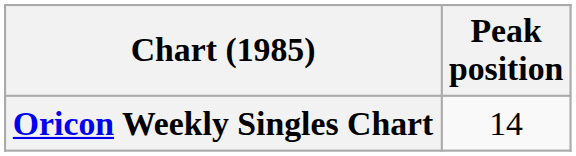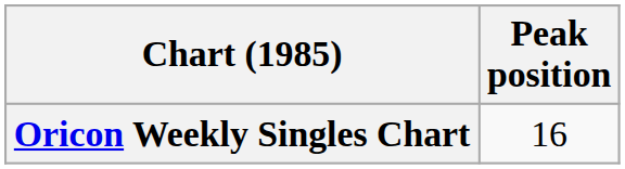 <table class="wikitable plainrowheaders" style="text-align:center;">
 <tr>
 <th>Chart (1985)</th>
 <th>Peak<br>position</th>
 </tr>
 <tr>
 <th scope="row"><a href='#'>Oricon</a> Weekly Singles Chart</th>
-<td>14</td>
+<td>16</td>
 </tr>
 </table>
